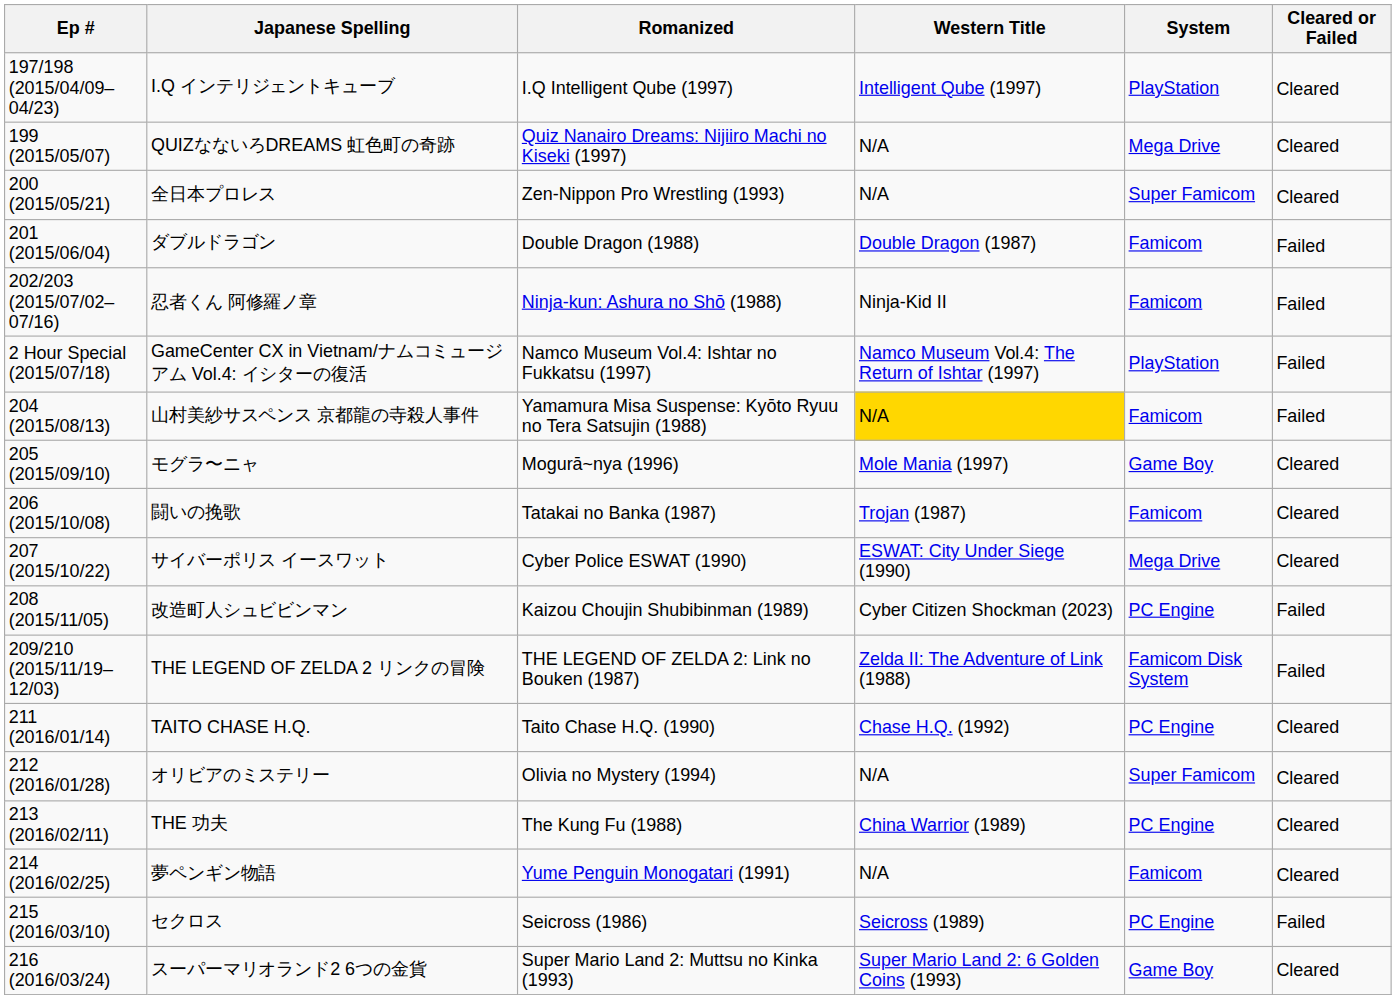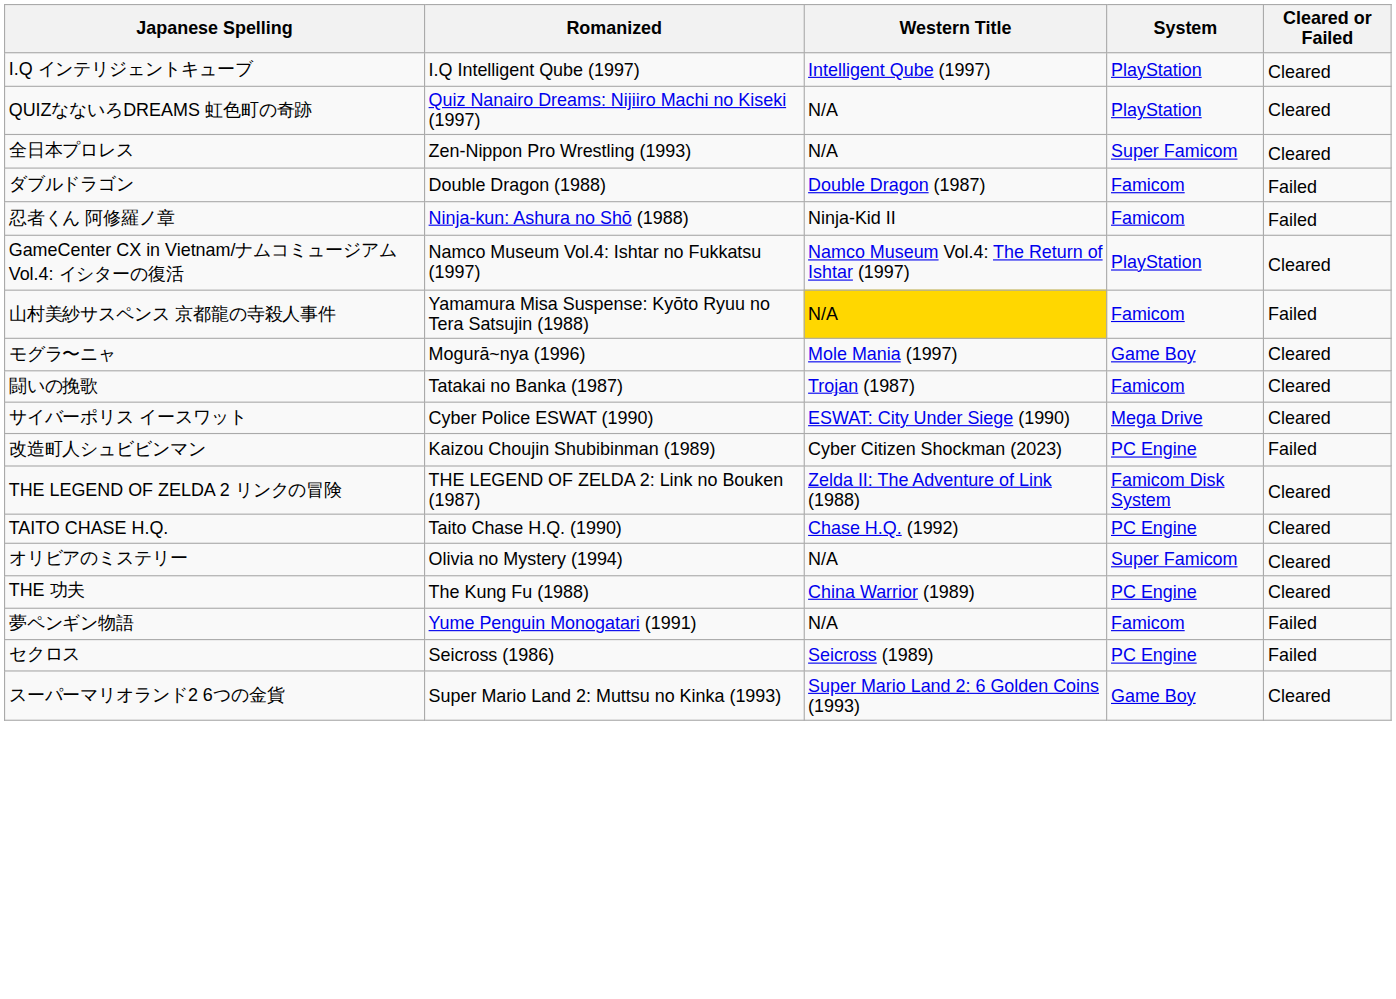 <table class="wikitable" style="width:98%;">
 <tr>
-<th>Ep #</th>
 <th>Japanese Spelling</th>
 <th>Romanized</th>
 <th>Western Title</th>
 <th>System</th>
 <th>Cleared or Failed</th>
 </tr>
 <tr>
-<td>197/198<br>(2015/04/09–04/23)</td>
 <td>I.Q インテリジェントキューブ</td>
 <td>I.Q Intelligent Qube (1997)</td>
 <td><a href='#'>Intelligent Qube</a> (1997)</td>
 <td><a href='#'>PlayStation</a></td>
 <td>Cleared<sup></sup></td>
 </tr>
 <tr>
-<td>199<br>(2015/05/07)</td>
 <td>QUIZなないろDREAMS 虹色町の奇跡</td>
 <td><a href='#'>Quiz Nanairo Dreams: Nijiiro Machi no Kiseki</a> (1997)</td>
 <td>N/A</td>
-<td><a href='#'>Mega Drive</a></td>
+<td><a href='#'>PlayStation</a></td>
 <td>Cleared</td>
 </tr>
 <tr>
-<td>200<br>(2015/05/21)</td>
 <td>全日本プロレス</td>
 <td>Zen-Nippon Pro Wrestling (1993)</td>
 <td>N/A</td>
 <td><a href='#'>Super Famicom</a></td>
 <td>Cleared<sup></sup></td>
 </tr>
 <tr>
-<td>201<br>(2015/06/04)</td>
 <td>ダブルドラゴン</td>
 <td>Double Dragon (1988)</td>
 <td><a href='#'>Double Dragon</a> (1987)</td>
 <td><a href='#'>Famicom</a></td>
 <td>Failed<sup></sup></td>
 </tr>
 <tr>
-<td>202/203<br>(2015/07/02–07/16)</td>
 <td>忍者くん 阿修羅ノ章</td>
 <td><a href='#'>Ninja-kun: Ashura no Shō</a> (1988)</td>
 <td>Ninja-Kid II</td>
 <td><a href='#'>Famicom</a></td>
 <td>Failed<sup></sup></td>
 </tr>
 <tr>
-<td>2 Hour Special<br>(2015/07/18)</td>
 <td>GameCenter CX in Vietnam/ナムコミュージアム Vol.4: イシターの復活</td>
 <td>Namco Museum Vol.4: Ishtar no Fukkatsu (1997)</td>
 <td><a href='#'>Namco Museum</a> Vol.4: <a href='#'>The Return of Ishtar</a> (1997)</td>
 <td><a href='#'>PlayStation</a></td>
-<td>Failed</td>
+<td>Cleared<sup></sup></td>
 </tr>
 <tr>
-<td>204<br>(2015/08/13)</td>
 <td>山村美紗サスペンス 京都龍の寺殺人事件</td>
 <td>Yamamura Misa Suspense: Kyōto Ryuu no Tera Satsujin (1988)</td>
 <td style="background: gold;">N/A</td>
 <td><a href='#'>Famicom</a></td>
 <td>Failed</td>
 </tr>
 <tr>
-<td>205<br>(2015/09/10)</td>
 <td>モグラ〜ニャ</td>
 <td>Mogurā~nya (1996)</td>
 <td><a href='#'>Mole Mania</a> (1997)</td>
 <td><a href='#'>Game Boy</a></td>
 <td>Cleared</td>
 </tr>
 <tr>
-<td>206<br>(2015/10/08)</td>
 <td>闘いの挽歌</td>
 <td>Tatakai no Banka (1987)</td>
 <td><a href='#'>Trojan</a> (1987)</td>
 <td><a href='#'>Famicom</a></td>
 <td>Cleared</td>
 </tr>
 <tr>
-<td>207<br>(2015/10/22)</td>
 <td>サイバーポリス イースワット</td>
 <td>Cyber Police ESWAT (1990)</td>
 <td><a href='#'>ESWAT: City Under Siege</a> (1990)</td>
 <td><a href='#'>Mega Drive</a></td>
 <td>Cleared</td>
 </tr>
 <tr>
-<td>208<br>(2015/11/05)</td>
 <td>改造町人シュビビンマン</td>
 <td>Kaizou Choujin Shubibinman (1989)</td>
 <td>Cyber Citizen Shockman (2023)</td>
 <td><a href='#'>PC Engine</a></td>
 <td>Failed</td>
 </tr>
 <tr>
-<td>209/210<br>(2015/11/19–12/03)</td>
 <td>THE LEGEND OF ZELDA 2 リンクの冒険</td>
 <td>THE LEGEND OF ZELDA 2: Link no Bouken (1987)</td>
 <td><a href='#'>Zelda II: The Adventure of Link</a> (1988)</td>
 <td><a href='#'>Famicom Disk System</a></td>
-<td>Failed<sup></sup></td>
+<td>Cleared<sup></sup></td>
 </tr>
 <tr>
-<td>211<br>(2016/01/14)</td>
 <td>TAITO CHASE H.Q.</td>
 <td>Taito Chase H.Q. (1990)</td>
 <td><a href='#'>Chase H.Q.</a> (1992)</td>
 <td><a href='#'>PC Engine</a></td>
 <td>Cleared</td>
 </tr>
 <tr>
-<td>212<br>(2016/01/28)</td>
 <td>オリビアのミステリー</td>
 <td>Olivia no Mystery (1994)</td>
 <td>N/A</td>
 <td><a href='#'>Super Famicom</a></td>
 <td>Cleared<sup></sup></td>
 </tr>
 <tr>
-<td>213<br>(2016/02/11)</td>
 <td>THE 功夫</td>
 <td>The Kung Fu (1988)</td>
 <td><a href='#'>China Warrior</a> (1989)</td>
 <td><a href='#'>PC Engine</a></td>
 <td>Cleared</td>
 </tr>
 <tr>
-<td>214<br>(2016/02/25)</td>
 <td>夢ペンギン物語</td>
 <td><a href='#'>Yume Penguin Monogatari</a> (1991)</td>
 <td>N/A</td>
 <td><a href='#'>Famicom</a></td>
-<td>Cleared<sup></sup></td>
+<td>Failed</td>
 </tr>
 <tr>
-<td>215<br>(2016/03/10)</td>
 <td>セクロス</td>
 <td>Seicross (1986)</td>
 <td><a href='#'>Seicross</a> (1989)</td>
 <td><a href='#'>PC Engine</a></td>
 <td>Failed</td>
 </tr>
 <tr>
-<td>216<br>(2016/03/24)</td>
 <td>スーパーマリオランド2 6つの金貨</td>
 <td>Super Mario Land 2: Muttsu no Kinka (1993)</td>
 <td><a href='#'>Super Mario Land 2: 6 Golden Coins</a> (1993)</td>
 <td><a href='#'>Game Boy</a></td>
 <td>Cleared</td>
 </tr>
 </table>
